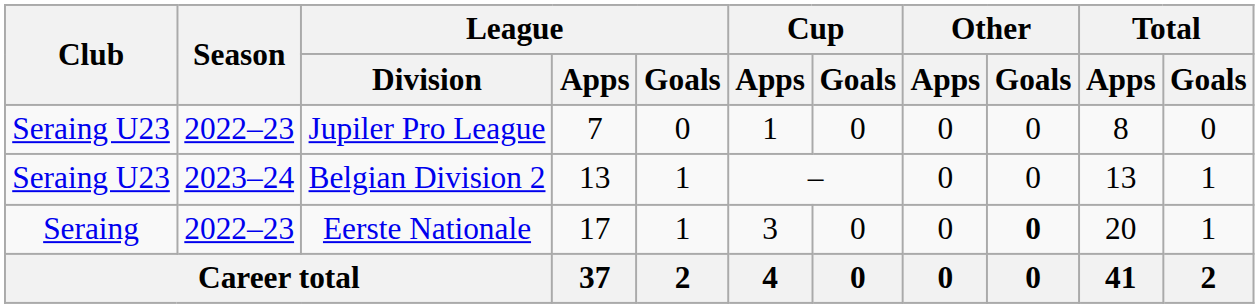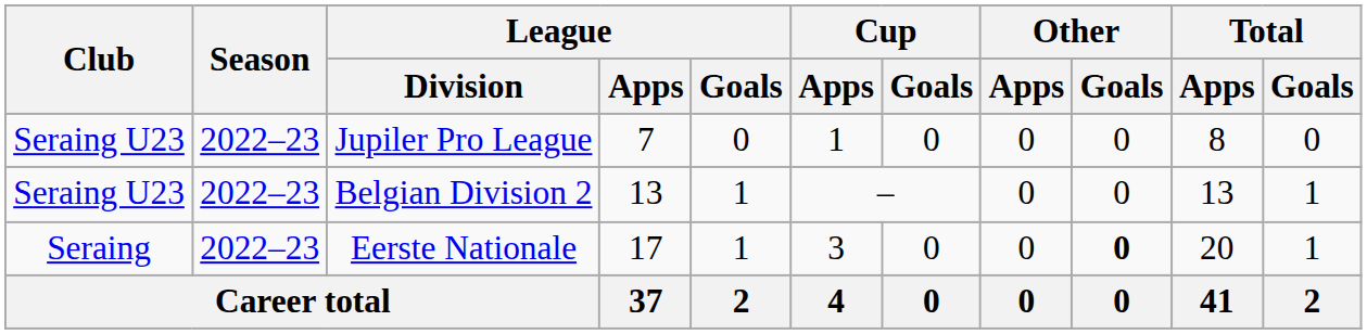 <table class=wikitable style=text-align:center>
 <tr>
 <th rowspan="2">Club</th>
 <th rowspan="2">Season</th>
 <th colspan="3">League</th>
 <th colspan="2">Cup</th>
 <th colspan="2">Other</th>
 <th colspan="2">Total</th>
 </tr>
 <tr>
 <th>Division</th>
 <th>Apps</th>
 <th>Goals</th>
 <th>Apps</th>
 <th>Goals</th>
 <th>Apps</th>
 <th>Goals</th>
 <th>Apps</th>
 <th>Goals</th>
 </tr>
 <tr>
 <td><a href='#'>Seraing U23</a></td>
 <td><a href='#'>2022–23</a></td>
 <td><a href='#'>Jupiler Pro League</a></td>
 <td>7</td>
 <td>0</td>
 <td>1</td>
 <td>0</td>
 <td>0</td>
 <td>0</td>
 <td>8</td>
 <td>0</td>
 </tr>
 <tr>
 <td><a href='#'>Seraing U23</a></td>
-<td><a href='#'>2023–24</a></td>
+<td><a href='#'>2022–23</a></td>
 <td><a href='#'>Belgian Division 2</a></td>
 <td>13</td>
 <td>1</td>
 <td colspan="2">–</td>
 <td>0</td>
 <td>0</td>
 <td>13</td>
 <td>1</td>
 </tr>
 <tr>
 <td><a href='#'>Seraing</a></td>
 <td><a href='#'>2022–23</a></td>
 <td><a href='#'>Eerste Nationale</a></td>
 <td>17</td>
 <td>1</td>
 <td>3</td>
 <td>0</td>
 <td>0</td>
 <td><strong>0</strong></td>
 <td>20</td>
 <td>1</td>
 </tr>
 <tr>
 <th colspan="3"><strong>Career total</strong></th>
 <th>37</th>
 <th>2</th>
 <th>4</th>
 <th>0</th>
 <th>0</th>
 <th>0</th>
 <th>41</th>
 <th>2</th>
 </tr>
 </table>
